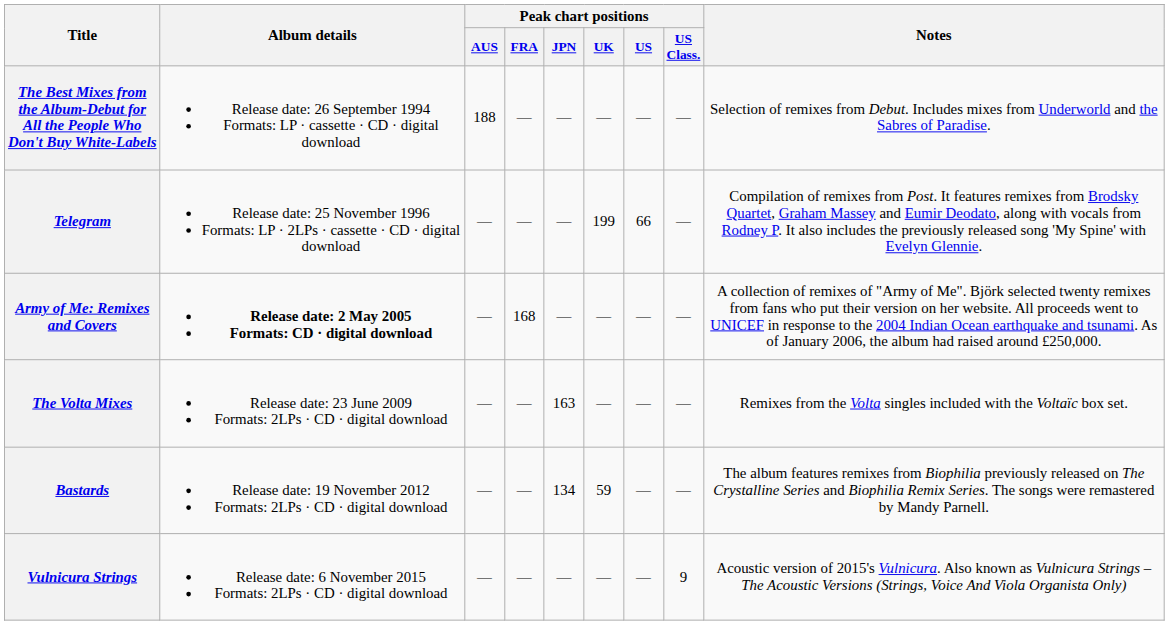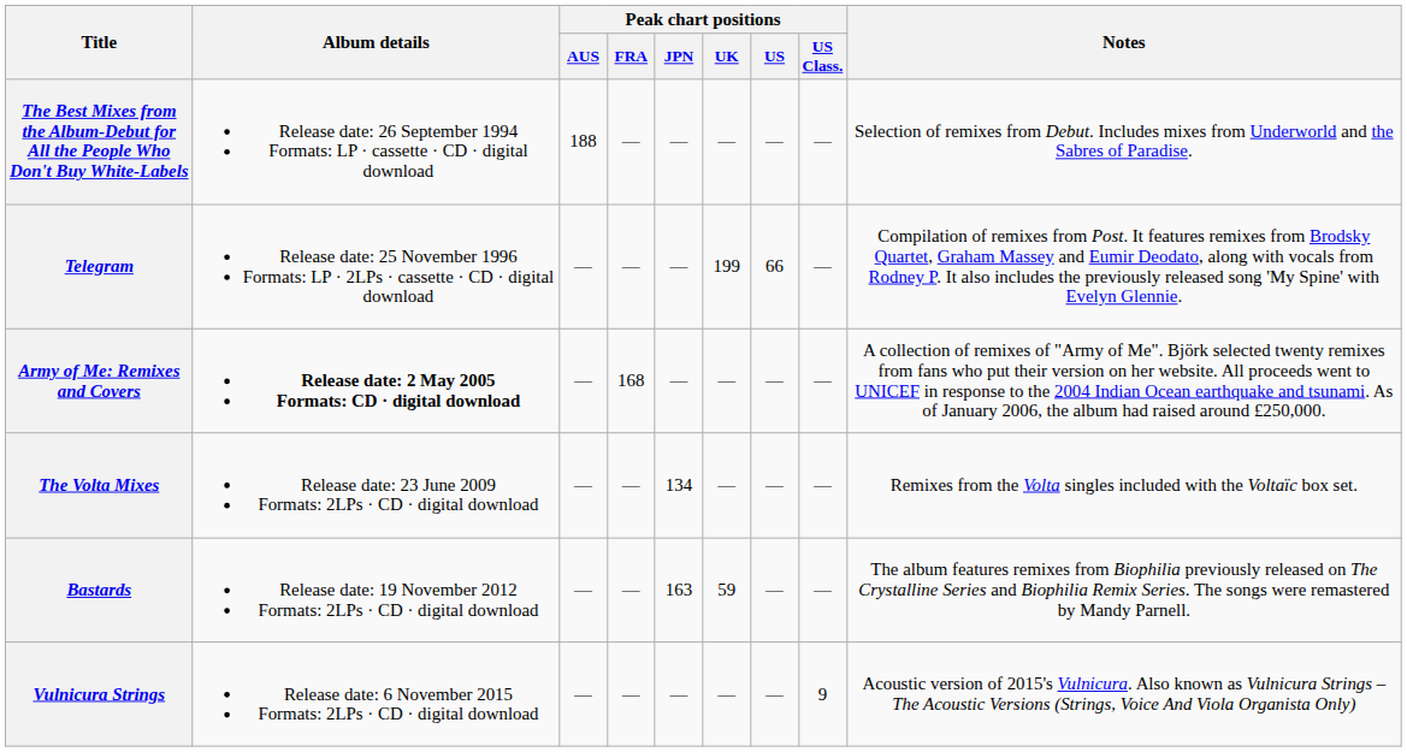 <table class="wikitable plainrowheaders" style="text-align:center;" border="1">
 <tr>
 <th scope="col" rowspan="2" style="width:10em;">Title</th>
 <th scope="col" rowspan="2" style="width:20em;">Album details</th>
 <th scope="col" colspan="6">Peak chart positions</th>
 <th scope="col" rowspan="2">Notes</th>
 </tr>
 <tr>
 <th scope="col" style="width:2.5em;font-size:90%;"><a href='#'>AUS</a><br></th>
 <th scope="col" style="width:2.5em;font-size:90%;"><a href='#'>FRA</a><br></th>
 <th scope="col" style="width:2.5em;font-size:90%"><a href='#'>JPN</a><br></th>
 <th scope="col" style="width:2.5em;font-size:90%;"><a href='#'>UK</a><br></th>
 <th scope="col" style="width:2.5em;font-size:90%;"><a href='#'>US</a><br></th>
 <th scope="col" style="width:2.5em;font-size:90%;"><a href='#'>US<br>Class.</a><br></th>
 </tr>
 <tr>
 <th scope="row"><em><a href='#'>The Best Mixes from the Album-Debut for All the People Who Don't Buy White-Labels</a></em></th>
 <td><br><ul><li>Release date: 26 September 1994</li><li>Formats: LP · cassette · CD · digital download</li></ul></td>
 <td>188</td>
 <td>—</td>
 <td>—</td>
 <td>—</td>
 <td>—</td>
 <td>—</td>
 <td>Selection of remixes from <em>Debut</em>. Includes mixes from <a href='#'>Underworld</a> and <a href='#'>the Sabres of Paradise</a>.</td>
 </tr>
 <tr>
 <th scope="row"><em><a href='#'>Telegram</a></em></th>
 <td><br><ul><li>Release date: 25 November 1996</li><li>Formats: LP · 2LPs · cassette · CD · digital download</li></ul></td>
 <td>—</td>
 <td>—</td>
 <td>—</td>
 <td>199<br></td>
 <td>66</td>
 <td>—</td>
 <td>Compilation of remixes from <em>Post</em>. It features remixes from <a href='#'>Brodsky Quartet</a>, <a href='#'>Graham Massey</a> and <a href='#'>Eumir Deodato</a>, along with vocals from <a href='#'>Rodney P</a>. It also includes the previously released song 'My Spine' with <a href='#'>Evelyn Glennie</a>.</td>
 </tr>
 <tr>
 <th scope="row"><em><a href='#'>Army of Me: Remixes and Covers</a></em></th>
 <td><strong><br><ul><li>Release date: 2 May 2005</li><li>Formats: CD · digital download</li></ul></strong></td>
 <td>—</td>
 <td>168</td>
 <td>—</td>
 <td>—</td>
 <td>—</td>
 <td>—</td>
 <td>A collection of remixes of "Army of Me". Björk selected twenty remixes from fans who put their version on her website. All proceeds went to <a href='#'>UNICEF</a> in response to the <a href='#'>2004 Indian Ocean earthquake and tsunami</a>. As of January 2006, the album had raised around £250,000.</td>
 </tr>
 <tr>
 <th scope="row"><em><a href='#'>The Volta Mixes</a></em></th>
 <td><br><ul><li>Release date: 23 June 2009</li><li>Formats: 2LPs · CD · digital download</li></ul></td>
 <td>—</td>
 <td>—</td>
-<td>163</td>
+<td>134</td>
 <td>—</td>
 <td>—</td>
 <td>—</td>
 <td>Remixes from the <em><a href='#'>Volta</a></em> singles included with the <em>Voltaïc</em> box set.</td>
 </tr>
 <tr>
 <th scope="row"><em><a href='#'>Bastards</a></em></th>
 <td><br><ul><li>Release date: 19 November 2012</li><li>Formats: 2LPs · CD · digital download</li></ul></td>
 <td>—</td>
 <td>—</td>
-<td>134</td>
+<td>163</td>
 <td>59</td>
 <td>—</td>
 <td>—</td>
 <td>The album features remixes from <em>Biophilia</em> previously released on <em>The Crystalline Series</em> and <em>Biophilia Remix Series</em>. The songs were remastered by Mandy Parnell.</td>
 </tr>
 <tr>
 <th scope="row"><em><a href='#'>Vulnicura Strings</a></em></th>
 <td><br><ul><li>Release date: 6 November 2015</li><li>Formats: 2LPs · CD · digital download</li></ul></td>
 <td>—</td>
 <td>—</td>
 <td>—</td>
 <td>—</td>
 <td>—</td>
 <td>9</td>
 <td>Acoustic version of 2015's <em><a href='#'>Vulnicura</a></em>. Also known as <em>Vulnicura Strings – The Acoustic Versions (Strings, Voice And Viola Organista Only)</em></td>
 </tr>
 </table>
